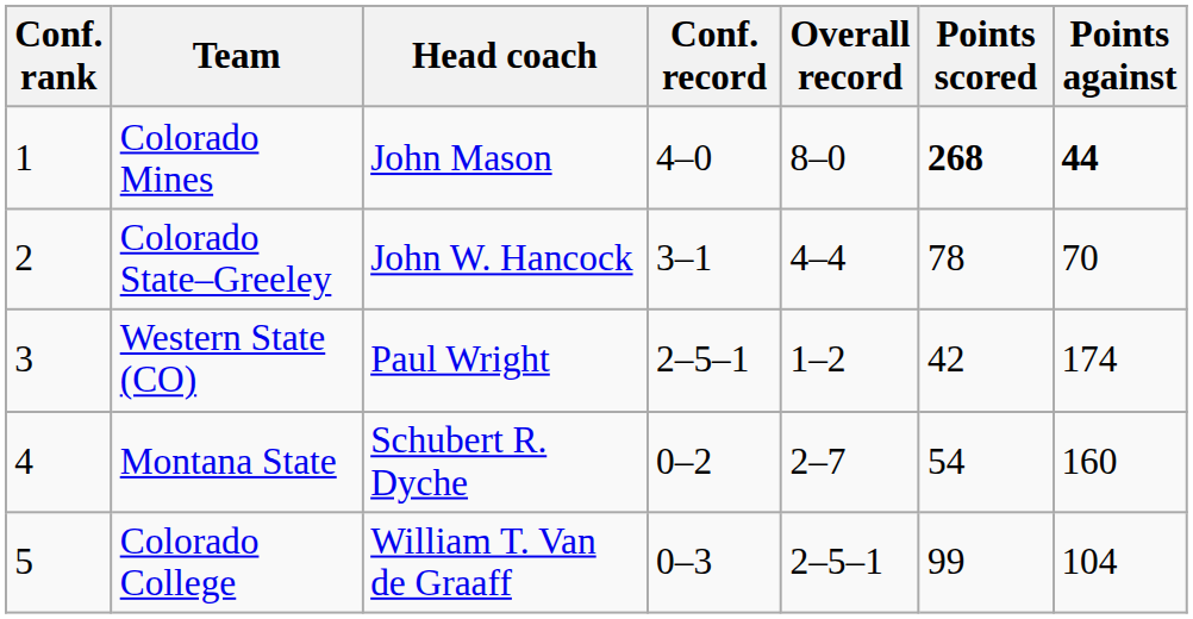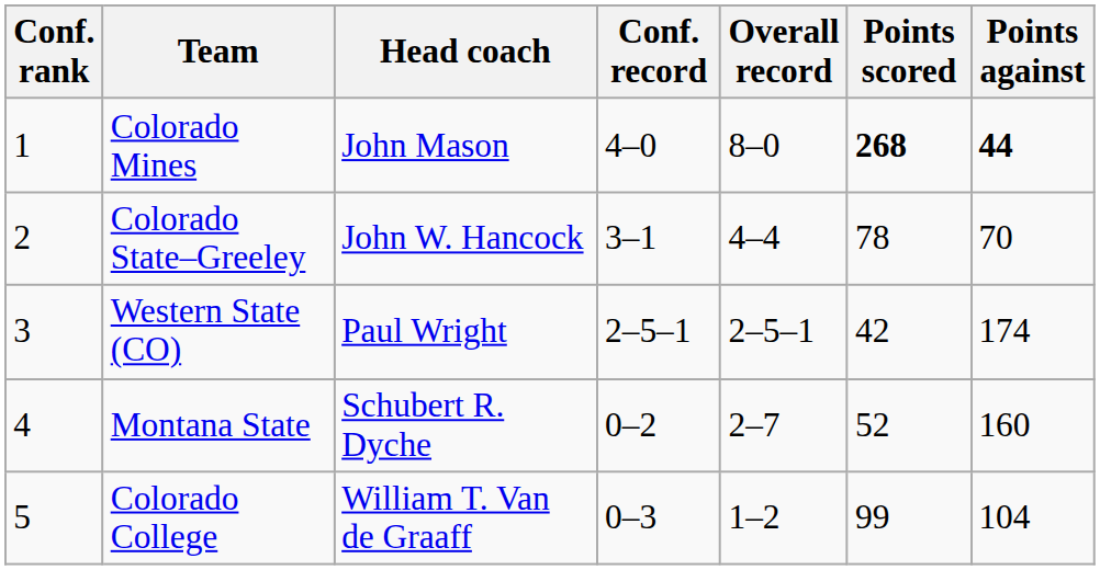 <table class="sortable wikitable".>
 <tr>
 <th width="25">Conf. rank</th>
 <th width="100">Team</th>
 <th width="115">Head coach</th>
 <th width="50">Conf. record</th>
 <th width="50">Overall record</th>
 <th width="50">Points scored</th>
 <th width="50">Points against</th>
 </tr>
 <tr align="left" bgcolor="">
 <td>1</td>
 <td><a href='#'>Colorado Mines</a></td>
 <td><a href='#'>John Mason</a></td>
 <td>4–0</td>
 <td>8–0</td>
 <td><strong>268</strong></td>
 <td><strong>44</strong></td>
 </tr>
 <tr align="left" bgcolor="">
 <td>2</td>
 <td><a href='#'>Colorado State–Greeley</a></td>
 <td><a href='#'>John W. Hancock</a></td>
 <td>3–1</td>
 <td>4–4</td>
 <td>78</td>
 <td>70</td>
 </tr>
 <tr align="left" bgcolor="">
 <td>3</td>
 <td><a href='#'>Western State (CO)</a></td>
 <td><a href='#'>Paul Wright</a></td>
 <td>2–5–1</td>
-<td>1–2</td>
+<td>2–5–1</td>
 <td>42</td>
 <td>174</td>
 </tr>
 <tr align="left" bgcolor="">
 <td>4</td>
 <td><a href='#'>Montana State</a></td>
 <td><a href='#'>Schubert R. Dyche</a></td>
 <td>0–2</td>
 <td>2–7</td>
-<td>54</td>
+<td>52</td>
 <td>160</td>
 </tr>
 <tr align="left" bgcolor="">
 <td>5</td>
 <td><a href='#'>Colorado College</a></td>
 <td><a href='#'>William T. Van de Graaff</a></td>
 <td>0–3</td>
-<td>2–5–1</td>
+<td>1–2</td>
 <td>99</td>
 <td>104</td>
 </tr>
 </table>
